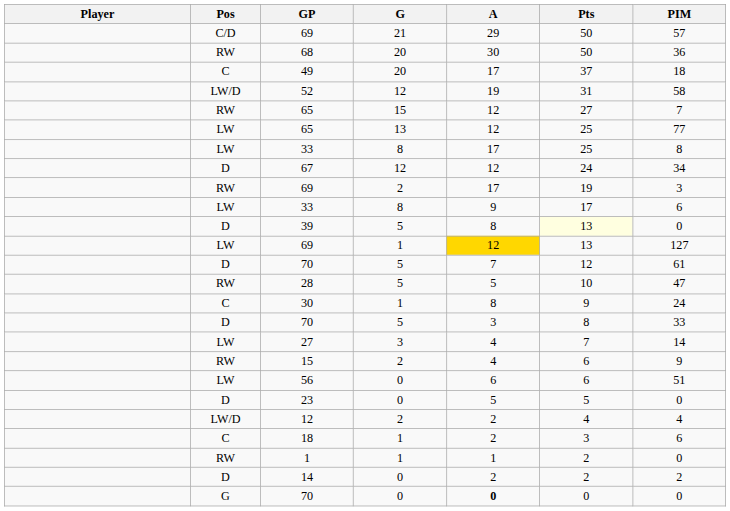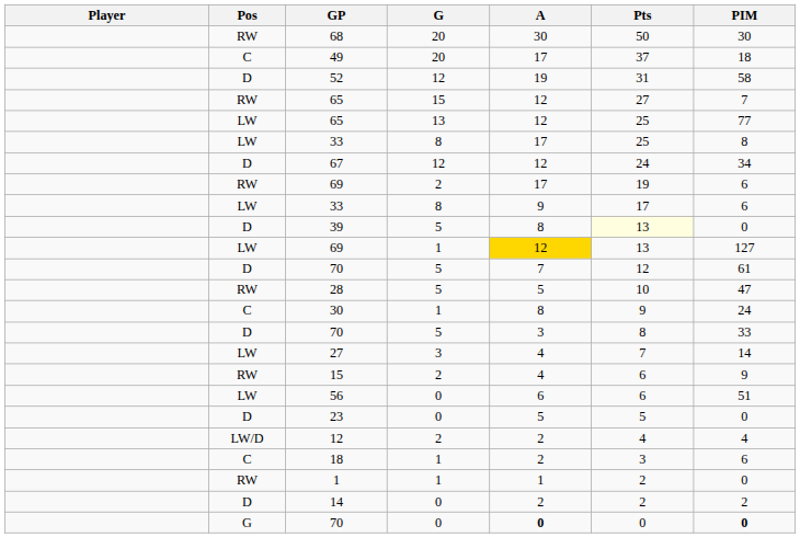 <table class="wikitable sortable" width="60%">
 <tr ALIGN="center">
 <th bgcolor="#DDDDFF" width="10%">Player</th>
 <th bgcolor="#DDDDFF" width="3%" title="Position">Pos</th>
 <th bgcolor="#DDDDFF" width="5%" title="Games played">GP</th>
 <th bgcolor="#DDDDFF" width="5%" title="Goals">G</th>
 <th bgcolor="#DDDDFF" width="5%" title="Assists">A</th>
 <th bgcolor="#DDDDFF" width="5%" title="Points">Pts</th>
 <th bgcolor="#DDDDFF" width="5%" title="Penalties in Minutes">PIM</th>
 </tr>
 <tr align="center">
 <td align="right"></td>
-<td>C/D</td>
-<td>69</td>
-<td>21</td>
-<td>29</td>
-<td>50</td>
-<td>57</td>
-</tr>
-<tr align="center">
-<td align="right"></td>
 <td>RW</td>
 <td>68</td>
 <td>20</td>
 <td>30</td>
 <td>50</td>
-<td>36</td>
+<td>30</td>
 </tr>
 <tr align="center">
 <td align="right"></td>
 <td>C</td>
 <td>49</td>
 <td>20</td>
 <td>17</td>
 <td>37</td>
 <td>18</td>
 </tr>
 <tr align="center">
 <td align="right"></td>
-<td>LW/D</td>
+<td>D</td>
 <td>52</td>
 <td>12</td>
 <td>19</td>
 <td>31</td>
 <td>58</td>
 </tr>
 <tr align="center">
 <td align="right"></td>
 <td>RW</td>
 <td>65</td>
 <td>15</td>
 <td>12</td>
 <td>27</td>
 <td>7</td>
 </tr>
 <tr align="center">
 <td align="right"></td>
 <td>LW</td>
 <td>65</td>
 <td>13</td>
 <td>12</td>
 <td>25</td>
 <td>77</td>
 </tr>
 <tr align="center">
 <td align="right"></td>
 <td>LW</td>
 <td>33</td>
 <td>8</td>
 <td>17</td>
 <td>25</td>
 <td>8</td>
 </tr>
 <tr align="center">
 <td align="right"></td>
 <td>D</td>
 <td>67</td>
 <td>12</td>
 <td>12</td>
 <td>24</td>
 <td>34</td>
 </tr>
 <tr align="center">
 <td align="right"></td>
 <td>RW</td>
 <td>69</td>
 <td>2</td>
 <td>17</td>
 <td>19</td>
-<td>3</td>
+<td>6</td>
 </tr>
 <tr align="center">
 <td align="right"></td>
 <td>LW</td>
 <td>33</td>
 <td>8</td>
 <td>9</td>
 <td>17</td>
 <td>6</td>
 </tr>
 <tr align="center">
 <td align="right"></td>
 <td>D</td>
 <td>39</td>
 <td>5</td>
 <td>8</td>
 <td style="background: lightyellow;">13</td>
 <td>0</td>
 </tr>
 <tr align="center">
 <td align="right"></td>
 <td>LW</td>
 <td>69</td>
 <td>1</td>
 <td style="background: gold;">12</td>
 <td>13</td>
 <td>127</td>
 </tr>
 <tr align="center">
 <td align="right"></td>
 <td>D</td>
 <td>70</td>
 <td>5</td>
 <td>7</td>
 <td>12</td>
 <td>61</td>
 </tr>
 <tr align="center">
 <td align="right"></td>
 <td>RW</td>
 <td>28</td>
 <td>5</td>
 <td>5</td>
 <td>10</td>
 <td>47</td>
 </tr>
 <tr align="center">
 <td align="right"></td>
 <td>C</td>
 <td>30</td>
 <td>1</td>
 <td>8</td>
 <td>9</td>
 <td>24</td>
 </tr>
 <tr align="center">
 <td align="right"></td>
 <td>D</td>
 <td>70</td>
 <td>5</td>
 <td>3</td>
 <td>8</td>
 <td>33</td>
 </tr>
 <tr align="center">
 <td align="right"></td>
 <td>LW</td>
 <td>27</td>
 <td>3</td>
 <td>4</td>
 <td>7</td>
 <td>14</td>
 </tr>
 <tr align="center">
 <td align="right"></td>
 <td>RW</td>
 <td>15</td>
 <td>2</td>
 <td>4</td>
 <td>6</td>
 <td>9</td>
 </tr>
 <tr align="center">
 <td align="right"></td>
 <td>LW</td>
 <td>56</td>
 <td>0</td>
 <td>6</td>
 <td>6</td>
 <td>51</td>
 </tr>
 <tr align="center">
 <td align="right"></td>
 <td>D</td>
 <td>23</td>
 <td>0</td>
 <td>5</td>
 <td>5</td>
 <td>0</td>
 </tr>
 <tr align="center">
 <td align="right"></td>
 <td>LW/D</td>
 <td>12</td>
 <td>2</td>
 <td>2</td>
 <td>4</td>
 <td>4</td>
 </tr>
 <tr align="center">
 <td align="right"></td>
 <td>C</td>
 <td>18</td>
 <td>1</td>
 <td>2</td>
 <td>3</td>
 <td>6</td>
 </tr>
 <tr align="center">
 <td align="right"></td>
 <td>RW</td>
 <td>1</td>
 <td>1</td>
 <td>1</td>
 <td>2</td>
 <td>0</td>
 </tr>
 <tr align="center">
 <td align="right"></td>
 <td>D</td>
 <td>14</td>
 <td>0</td>
 <td>2</td>
 <td>2</td>
 <td>2</td>
 </tr>
 <tr align="center">
 <td align="right"></td>
 <td>G</td>
 <td>70</td>
 <td>0</td>
 <td><strong>0</strong></td>
 <td>0</td>
-<td>0</td>
+<td><strong>0</strong></td>
 </tr>
 </table>
